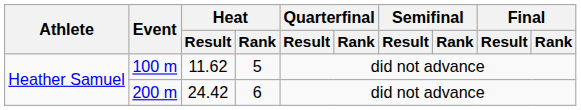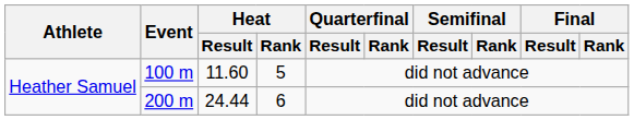 <table class="wikitable" style="font-size:90%">
 <tr>
 <th rowspan="2">Athlete</th>
 <th rowspan="2">Event</th>
 <th colspan="2">Heat</th>
 <th colspan="2">Quarterfinal</th>
 <th colspan="2">Semifinal</th>
 <th colspan="2">Final</th>
 </tr>
 <tr style="font-size:95%">
 <th>Result</th>
 <th>Rank</th>
 <th>Result</th>
 <th>Rank</th>
 <th>Result</th>
 <th>Rank</th>
 <th>Result</th>
 <th>Rank</th>
 </tr>
 <tr align=center>
 <td align=left rowspan=2><a href='#'>Heather Samuel</a></td>
 <td align=left><a href='#'>100 m</a></td>
-<td>11.62</td>
+<td>11.60</td>
 <td>5</td>
 <td colspan=6>did not advance</td>
 </tr>
 <tr align=center>
 <td align=left><a href='#'>200 m</a></td>
-<td>24.42</td>
+<td>24.44</td>
 <td>6</td>
 <td colspan=6>did not advance</td>
 </tr>
 </table>
